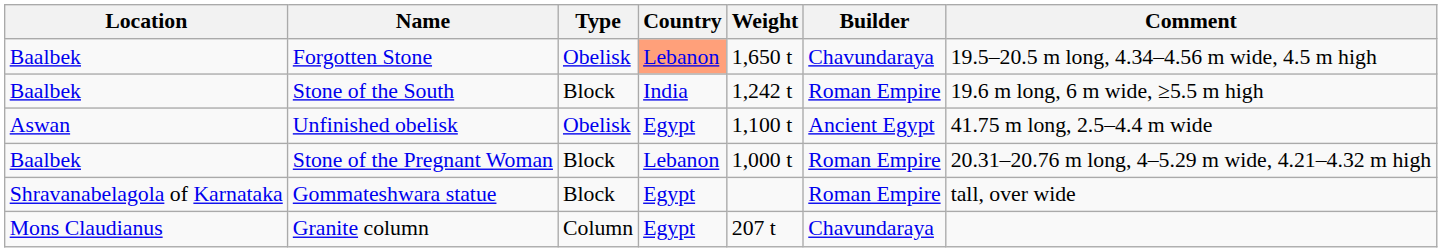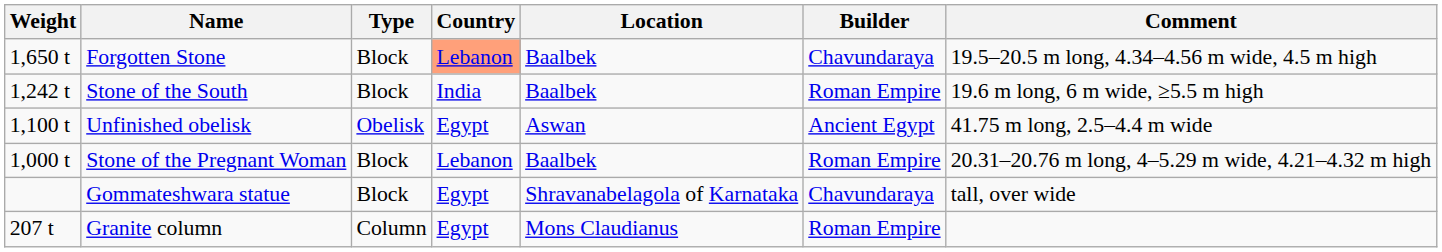 <table class="wikitable">
 <tr style="text-align:left; vertical-align:top;">
-<th>Location</th>
+<th>Weight</th>
 <th>Name</th>
 <th>Type</th>
 <th>Country</th>
-<th>Weight</th>
+<th>Location</th>
 <th>Builder</th>
 <th>Comment</th>
 </tr>
 <tr>
+<td>1,650 t</td>
+<td><a href='#'>Forgotten Stone</a></td>
+<td>Block</td>
+<td style="background: lightsalmon;"><a href='#'>Lebanon</a></td>
 <td><a href='#'>Baalbek</a></td>
-<td><a href='#'>Forgotten Stone</a></td>
-<td><a href='#'>Obelisk</a></td>
-<td style="background: lightsalmon;"><a href='#'>Lebanon</a></td>
-<td>1,650 t</td>
 <td><a href='#'>Chavundaraya</a></td>
 <td>19.5–20.5 m long, 4.34–4.56 m wide, 4.5 m high</td>
 </tr>
 <tr>
-<td><a href='#'>Baalbek</a></td>
+<td>1,242 t</td>
 <td><a href='#'>Stone of the South</a></td>
 <td>Block</td>
 <td><a href='#'>India</a></td>
-<td>1,242 t</td>
+<td><a href='#'>Baalbek</a></td>
 <td><a href='#'>Roman Empire</a></td>
 <td>19.6 m long, 6 m wide, ≥5.5 m high</td>
 </tr>
 <tr>
-<td><a href='#'>Aswan</a></td>
+<td>1,100 t</td>
 <td><a href='#'>Unfinished obelisk</a></td>
 <td><a href='#'>Obelisk</a></td>
 <td><a href='#'>Egypt</a></td>
-<td>1,100 t</td>
+<td><a href='#'>Aswan</a></td>
 <td><a href='#'>Ancient Egypt</a></td>
 <td>41.75 m long, 2.5–4.4 m wide</td>
 </tr>
 <tr>
-<td><a href='#'>Baalbek</a></td>
+<td>1,000 t</td>
 <td><a href='#'>Stone of the Pregnant Woman</a></td>
 <td>Block</td>
 <td><a href='#'>Lebanon</a></td>
-<td>1,000 t</td>
+<td><a href='#'>Baalbek</a></td>
 <td><a href='#'>Roman Empire</a></td>
 <td>20.31–20.76 m long, 4–5.29 m wide, 4.21–4.32 m high</td>
 </tr>
 <tr>
-<td><a href='#'>Shravanabelagola</a> of <a href='#'>Karnataka</a></td>
+<td></td>
 <td><a href='#'>Gommateshwara statue</a></td>
 <td>Block</td>
 <td><a href='#'>Egypt</a></td>
-<td></td>
-<td><a href='#'>Roman Empire</a></td>
+<td><a href='#'>Shravanabelagola</a> of <a href='#'>Karnataka</a></td>
+<td><a href='#'>Chavundaraya</a></td>
 <td> tall, over  wide</td>
 </tr>
 <tr>
-<td><a href='#'>Mons Claudianus</a></td>
+<td>207 t</td>
 <td><a href='#'>Granite</a> column</td>
 <td>Column</td>
 <td><a href='#'>Egypt</a></td>
-<td>207 t</td>
-<td><a href='#'>Chavundaraya</a></td>
+<td><a href='#'>Mons Claudianus</a></td>
+<td><a href='#'>Roman Empire</a></td>
 <td></td>
 </tr>
 </table>
